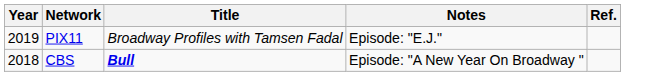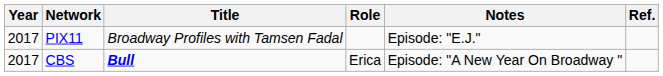 <table class="wikitable sortable">
 <tr>
 <th>Year</th>
 <th>Network</th>
 <th>Title</th>
+<th>Role</th>
 <th>Notes</th>
 <th>Ref.</th>
 </tr>
 <tr>
-<td>2019</td>
+<td>2017</td>
 <td><a href='#'>PIX11</a></td>
 <td><em>Broadway Profiles with Tamsen Fadal </em></td>
+<td></td>
 <td>Episode: "E.J."</td>
 <td></td>
 </tr>
 <tr>
-<td>2018</td>
+<td>2017</td>
 <td><a href='#'>CBS</a></td>
 <td><strong><em><a href='#'>Bull</a></em></strong></td>
+<td>Erica</td>
 <td>Episode: "A New Year On Broadway "</td>
 <td></td>
 </tr>
 </table>
